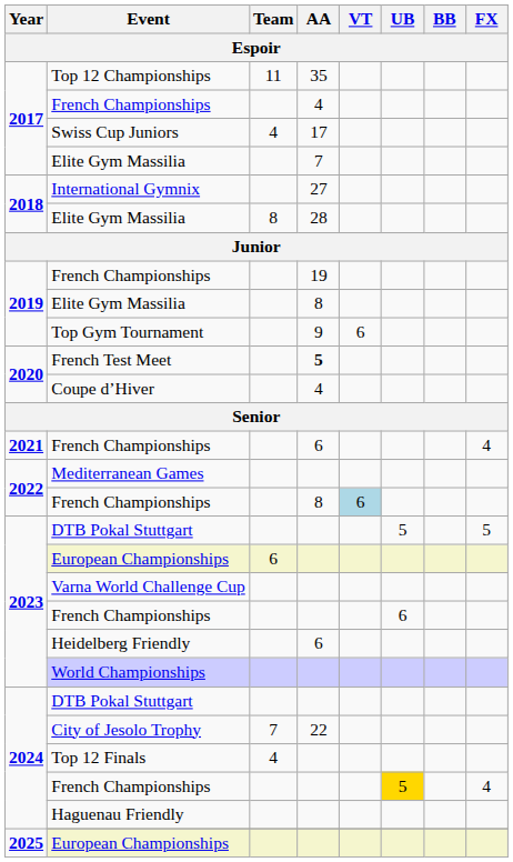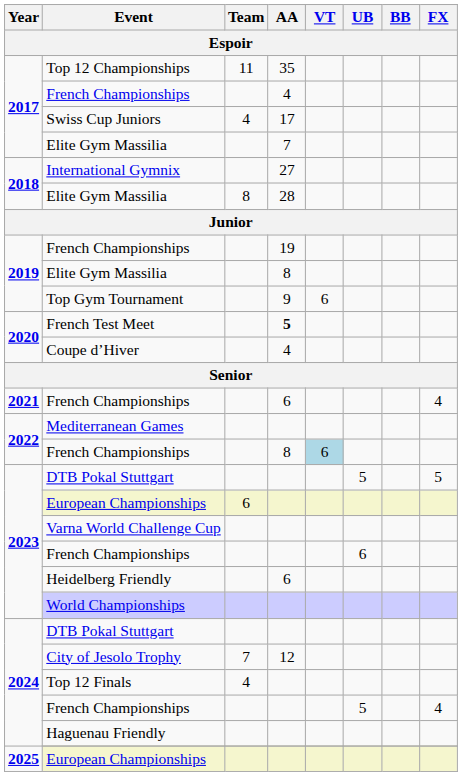 <table class="wikitable" style="text-align:center; font-size:95%;">
 <tr>
 <th align=center>Year</th>
 <th align=center>Event</th>
 <th style="width:30px;">Team</th>
 <th style="width:30px;">AA</th>
 <th style="width:30px;"><a href='#'>VT</a></th>
 <th style="width:30px;"><a href='#'>UB</a></th>
 <th style="width:30px;"><a href='#'>BB</a></th>
 <th style="width:30px;"><a href='#'>FX</a></th>
 </tr>
 <tr>
 <th colspan="8"><strong>Espoir</strong></th>
 </tr>
 <tr>
 <td rowspan="4"><strong><a href='#'>2017</a></strong></td>
 <td align=left>Top 12 Championships</td>
 <td>11</td>
 <td>35</td>
 <td></td>
 <td></td>
 <td></td>
 <td></td>
 </tr>
 <tr>
 <td align=left><a href='#'>French Championships</a></td>
 <td></td>
 <td>4</td>
 <td></td>
 <td></td>
 <td></td>
 <td></td>
 </tr>
 <tr>
 <td align=left>Swiss Cup Juniors</td>
 <td>4</td>
 <td>17</td>
 <td></td>
 <td></td>
 <td></td>
 <td></td>
 </tr>
 <tr>
 <td align=left>Elite Gym Massilia</td>
 <td></td>
 <td>7</td>
 <td></td>
 <td></td>
 <td></td>
 <td></td>
 </tr>
 <tr>
 <td rowspan="2"><strong><a href='#'>2018</a></strong></td>
 <td align=left><a href='#'>International Gymnix</a></td>
 <td></td>
 <td>27</td>
 <td></td>
 <td></td>
 <td></td>
 <td></td>
 </tr>
 <tr>
 <td align=left>Elite Gym Massilia</td>
 <td>8</td>
 <td>28</td>
 <td></td>
 <td></td>
 <td></td>
 <td></td>
 </tr>
 <tr>
 <th colspan="8"><strong>Junior</strong></th>
 </tr>
 <tr>
 <td rowspan="3"><strong><a href='#'>2019</a></strong></td>
 <td align=left>French Championships</td>
 <td></td>
 <td>19</td>
 <td></td>
 <td></td>
 <td></td>
 <td></td>
 </tr>
 <tr>
 <td align=left>Elite Gym Massilia</td>
 <td></td>
 <td>8</td>
 <td></td>
 <td></td>
 <td></td>
 <td></td>
 </tr>
 <tr>
 <td align=left>Top Gym Tournament</td>
 <td></td>
 <td>9</td>
 <td>6</td>
 <td></td>
 <td></td>
 <td></td>
 </tr>
 <tr>
 <td rowspan="2"><strong><a href='#'>2020</a></strong></td>
 <td align=left>French Test Meet</td>
 <td></td>
 <td><strong>5</strong></td>
 <td></td>
 <td></td>
 <td></td>
 <td></td>
 </tr>
 <tr>
 <td align=left>Coupe d’Hiver</td>
 <td></td>
 <td>4</td>
 <td></td>
 <td></td>
 <td></td>
 <td></td>
 </tr>
 <tr>
 <th colspan="8"><strong>Senior</strong></th>
 </tr>
 <tr>
 <td rowspan="1"><strong><a href='#'>2021</a></strong></td>
 <td align=left>French Championships</td>
 <td></td>
 <td>6</td>
 <td></td>
 <td></td>
 <td></td>
 <td>4</td>
 </tr>
 <tr>
 <td rowspan="2"><strong><a href='#'>2022</a></strong></td>
 <td align=left><a href='#'>Mediterranean Games</a></td>
 <td></td>
 <td></td>
 <td></td>
 <td></td>
 <td></td>
 <td></td>
 </tr>
 <tr>
 <td align=left>French Championships</td>
 <td></td>
 <td>8</td>
 <td style="background: lightblue;">6</td>
 <td></td>
 <td></td>
 <td></td>
 </tr>
 <tr>
 <td rowspan="6"><strong><a href='#'>2023</a></strong></td>
 <td align=left><a href='#'>DTB Pokal Stuttgart</a></td>
 <td></td>
 <td></td>
 <td></td>
 <td>5</td>
 <td></td>
 <td>5</td>
 </tr>
 <tr bgcolor=#F5F6CE>
 <td align=left><a href='#'>European Championships</a></td>
 <td>6</td>
 <td></td>
 <td></td>
 <td></td>
 <td></td>
 <td></td>
 </tr>
 <tr>
 <td align=left><a href='#'>Varna World Challenge Cup</a></td>
 <td></td>
 <td></td>
 <td></td>
 <td></td>
 <td></td>
 <td></td>
 </tr>
 <tr>
 <td align=left>French Championships</td>
 <td></td>
 <td></td>
 <td></td>
 <td>6</td>
 <td></td>
 <td></td>
 </tr>
 <tr>
 <td align=left>Heidelberg Friendly</td>
 <td></td>
 <td>6</td>
 <td></td>
 <td></td>
 <td></td>
 <td></td>
 </tr>
 <tr bgcolor=#CCCCFF>
 <td align=left><a href='#'>World Championships</a></td>
 <td></td>
 <td></td>
 <td></td>
 <td></td>
 <td></td>
 <td></td>
 </tr>
 <tr>
 <td rowspan="5"><strong><a href='#'>2024</a></strong></td>
 <td align=left><a href='#'>DTB Pokal Stuttgart</a></td>
 <td></td>
 <td></td>
 <td></td>
 <td></td>
 <td></td>
 <td></td>
 </tr>
 <tr>
 <td align=left><a href='#'>City of Jesolo Trophy</a></td>
 <td>7</td>
-<td>22</td>
+<td>12</td>
 <td></td>
 <td></td>
 <td></td>
 <td></td>
 </tr>
 <tr>
 <td align=left>Top 12 Finals</td>
 <td>4</td>
 <td></td>
 <td></td>
 <td></td>
 <td></td>
 <td></td>
 </tr>
 <tr>
 <td align=left>French Championships</td>
 <td></td>
 <td></td>
 <td></td>
-<td style="background: gold;">5</td>
+<td>5</td>
 <td></td>
 <td>4</td>
 </tr>
 <tr>
 <td align=left>Haguenau Friendly</td>
 <td></td>
 <td></td>
 <td></td>
 <td></td>
 <td></td>
 <td></td>
 </tr>
 <tr>
 <td rowspan="2"><strong><a href='#'>2025</a></strong></td>
 </tr>
 <tr bgcolor=#F5F6CE>
 <td align=left><a href='#'>European Championships</a></td>
 <td></td>
 <td></td>
 <td></td>
 <td></td>
 <td></td>
 <td></td>
 </tr>
 </table>
